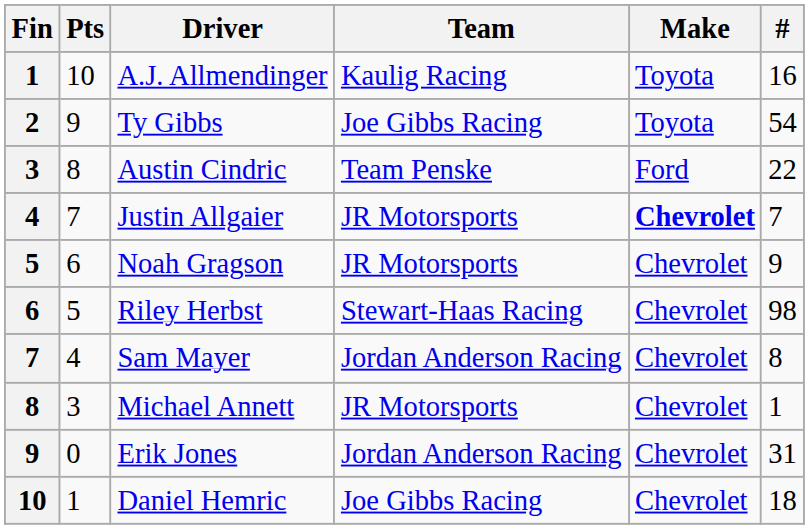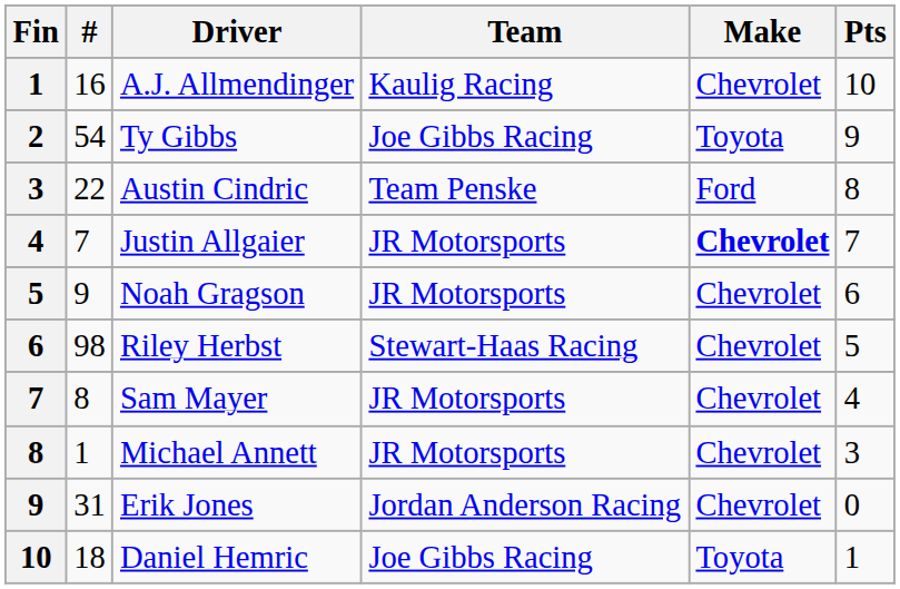 <table class="wikitable" style="font-size:95%">
 <tr>
 <th>Fin</th>
-<th>Pts</th>
+<th>#</th>
 <th>Driver</th>
 <th>Team</th>
 <th>Make</th>
-<th>#</th>
+<th>Pts</th>
 </tr>
 <tr>
 <th>1</th>
-<td>10</td>
+<td>16</td>
 <td><a href='#'>A.J. Allmendinger</a></td>
 <td><a href='#'>Kaulig Racing</a></td>
-<td><a href='#'>Toyota</a></td>
-<td>16</td>
+<td><a href='#'>Chevrolet</a></td>
+<td>10</td>
 </tr>
 <tr>
 <th>2</th>
-<td>9</td>
+<td>54</td>
 <td><a href='#'>Ty Gibbs</a></td>
 <td><a href='#'>Joe Gibbs Racing</a></td>
 <td><a href='#'>Toyota</a></td>
-<td>54</td>
+<td>9</td>
 </tr>
 <tr>
 <th>3</th>
-<td>8</td>
+<td>22</td>
 <td><a href='#'>Austin Cindric</a></td>
 <td><a href='#'>Team Penske</a></td>
 <td><a href='#'>Ford</a></td>
-<td>22</td>
+<td>8</td>
 </tr>
 <tr>
 <th>4</th>
 <td>7</td>
 <td><a href='#'>Justin Allgaier</a></td>
 <td><a href='#'>JR Motorsports</a></td>
 <td><strong><a href='#'>Chevrolet</a></strong></td>
 <td>7</td>
 </tr>
 <tr>
 <th>5</th>
-<td>6</td>
+<td>9</td>
 <td><a href='#'>Noah Gragson</a></td>
 <td><a href='#'>JR Motorsports</a></td>
 <td><a href='#'>Chevrolet</a></td>
-<td>9</td>
+<td>6</td>
 </tr>
 <tr>
 <th>6</th>
-<td>5</td>
+<td>98</td>
 <td><a href='#'>Riley Herbst</a></td>
 <td><a href='#'>Stewart-Haas Racing</a></td>
 <td><a href='#'>Chevrolet</a></td>
-<td>98</td>
+<td>5</td>
 </tr>
 <tr>
 <th>7</th>
+<td>8</td>
+<td><a href='#'>Sam Mayer</a></td>
+<td><a href='#'>JR Motorsports</a></td>
+<td><a href='#'>Chevrolet</a></td>
 <td>4</td>
-<td><a href='#'>Sam Mayer</a></td>
-<td><a href='#'>Jordan Anderson Racing</a></td>
-<td><a href='#'>Chevrolet</a></td>
-<td>8</td>
 </tr>
 <tr>
 <th>8</th>
-<td>3</td>
+<td>1</td>
 <td><a href='#'>Michael Annett</a></td>
 <td><a href='#'>JR Motorsports</a></td>
 <td><a href='#'>Chevrolet</a></td>
-<td>1</td>
+<td>3</td>
 </tr>
 <tr>
 <th>9</th>
-<td>0</td>
+<td>31</td>
 <td><a href='#'>Erik Jones</a></td>
 <td><a href='#'>Jordan Anderson Racing</a></td>
 <td><a href='#'>Chevrolet</a></td>
-<td>31</td>
+<td>0</td>
 </tr>
 <tr>
 <th>10</th>
-<td>1</td>
+<td>18</td>
 <td><a href='#'>Daniel Hemric</a></td>
 <td><a href='#'>Joe Gibbs Racing</a></td>
-<td><a href='#'>Chevrolet</a></td>
-<td>18</td>
+<td><a href='#'>Toyota</a></td>
+<td>1</td>
 </tr>
 </table>
